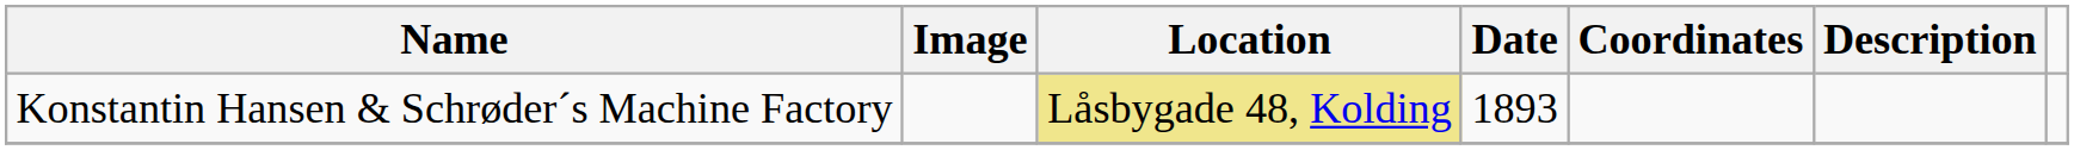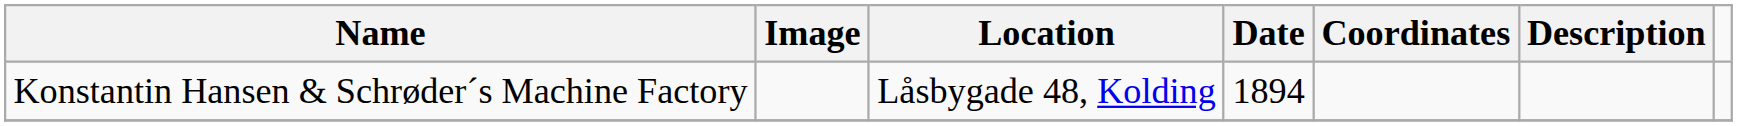 <table class="wikitable sortable">
 <tr>
 <th>Name</th>
 <th>Image</th>
 <th>Location</th>
 <th>Date</th>
 <th>Coordinates</th>
 <th>Description</th>
 </tr>
 <tr>
 <td>Konstantin Hansen & Schrøder´s Machine Factory</td>
 <td></td>
-<td style="background: khaki;">Låsbygade 48, <a href='#'>Kolding</a></td>
-<td>1893</td>
+<td>Låsbygade 48, <a href='#'>Kolding</a></td>
+<td>1894</td>
 <td></td>
 <td></td>
 <td></td>
 </tr>
 <tr>
 </tr>
 </table>
